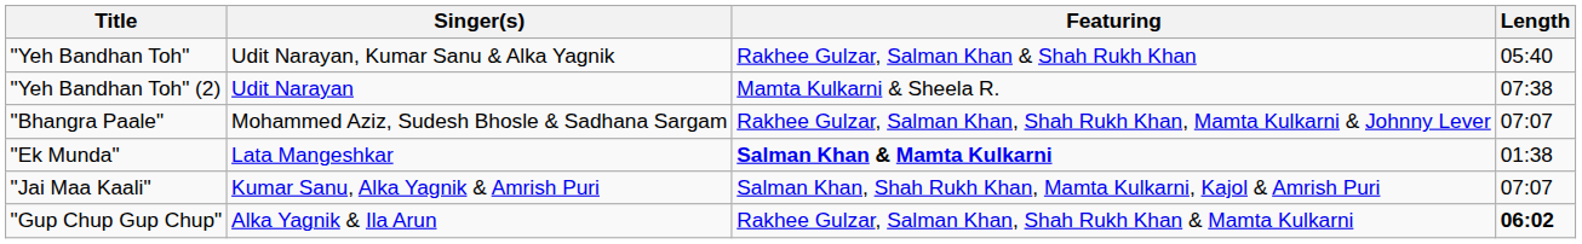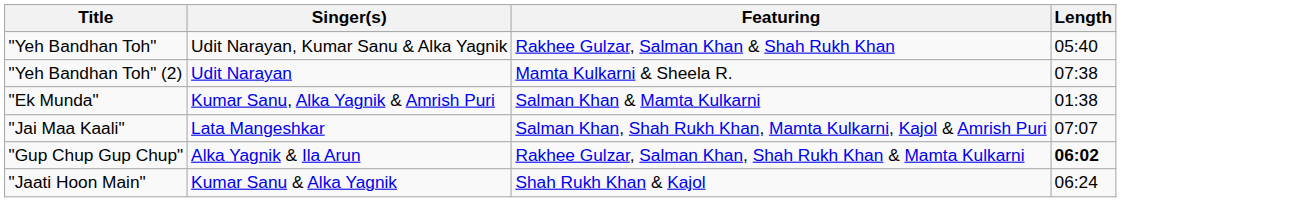 <table class="wikitable sortable">
 <tr>
 <th>Title</th>
 <th>Singer(s)</th>
 <th>Featuring</th>
 <th>Length</th>
 </tr>
 <tr>
 <td>"Yeh Bandhan Toh"</td>
 <td>Udit Narayan, Kumar Sanu & Alka Yagnik</td>
 <td><a href='#'>Rakhee Gulzar</a>, <a href='#'>Salman Khan</a> & <a href='#'>Shah Rukh Khan</a></td>
 <td>05:40</td>
 </tr>
 <tr>
 <td>"Yeh Bandhan Toh" (2)</td>
 <td><a href='#'>Udit Narayan</a></td>
 <td><a href='#'>Mamta Kulkarni</a> & Sheela R.</td>
 <td>07:38</td>
 </tr>
 <tr>
-<td>"Bhangra Paale"</td>
-<td>Mohammed Aziz, Sudesh Bhosle & Sadhana Sargam</td>
-<td><a href='#'>Rakhee Gulzar</a>, <a href='#'>Salman Khan</a>, <a href='#'>Shah Rukh Khan</a>, <a href='#'>Mamta Kulkarni</a> & <a href='#'>Johnny Lever</a></td>
-<td>07:07</td>
-</tr>
-<tr>
 <td>"Ek Munda"</td>
-<td><a href='#'>Lata Mangeshkar</a></td>
-<td><strong><a href='#'>Salman Khan</a> & <a href='#'>Mamta Kulkarni</a></strong></td>
+<td><a href='#'>Kumar Sanu</a>, <a href='#'>Alka Yagnik</a> & <a href='#'>Amrish Puri</a></td>
+<td><a href='#'>Salman Khan</a> & <a href='#'>Mamta Kulkarni</a></td>
 <td>01:38</td>
 </tr>
 <tr>
 <td>"Jai Maa Kaali"</td>
-<td><a href='#'>Kumar Sanu</a>, <a href='#'>Alka Yagnik</a> & <a href='#'>Amrish Puri</a></td>
+<td><a href='#'>Lata Mangeshkar</a></td>
 <td><a href='#'>Salman Khan</a>, <a href='#'>Shah Rukh Khan</a>, <a href='#'>Mamta Kulkarni</a>, <a href='#'>Kajol</a> & <a href='#'>Amrish Puri</a></td>
 <td>07:07</td>
 </tr>
 <tr>
 <td>"Gup Chup Gup Chup"</td>
 <td><a href='#'>Alka Yagnik</a> & <a href='#'>Ila Arun</a></td>
 <td><a href='#'>Rakhee Gulzar</a>, <a href='#'>Salman Khan</a>, <a href='#'>Shah Rukh Khan</a> & <a href='#'>Mamta Kulkarni</a></td>
 <td><strong>06:02</strong></td>
 </tr>
+<tr>
+<td>"Jaati Hoon Main"</td>
+<td><a href='#'>Kumar Sanu</a> & <a href='#'>Alka Yagnik</a></td>
+<td><a href='#'>Shah Rukh Khan</a> & <a href='#'>Kajol</a></td>
+<td>06:24</td>
+</tr>
 </table>
